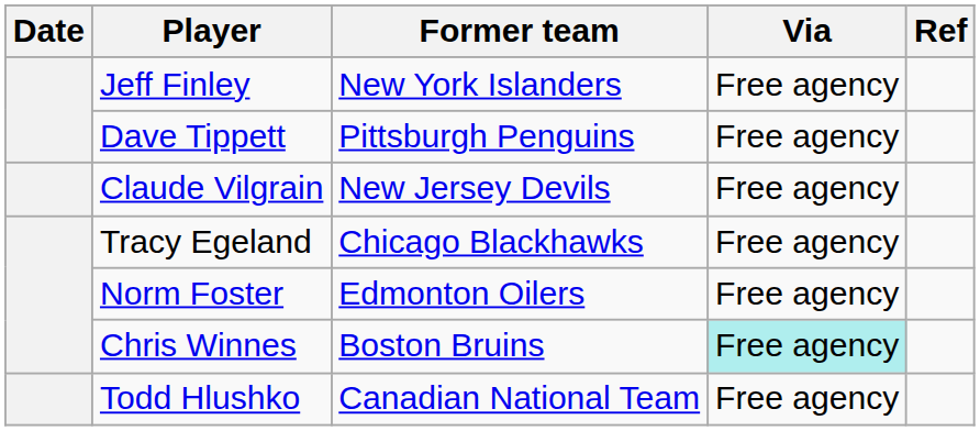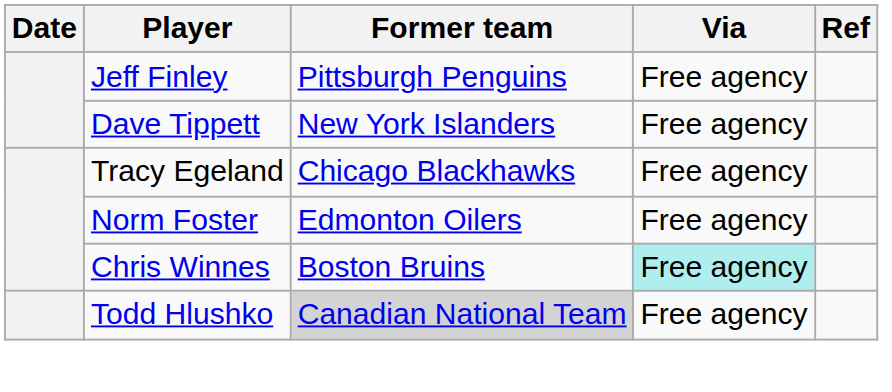 <table class="wikitable plainrowheaders">
 <tr style="background:#ddd; text-align:center;">
 <th>Date</th>
 <th>Player</th>
 <th>Former team</th>
 <th>Via</th>
 <th>Ref</th>
 </tr>
 <tr>
 <th scope="row" rowspan="2"></th>
 <td><a href='#'>Jeff Finley</a></td>
-<td><a href='#'>New York Islanders</a></td>
+<td><a href='#'>Pittsburgh Penguins</a></td>
 <td>Free agency</td>
 <td></td>
 </tr>
 <tr>
 <td><a href='#'>Dave Tippett</a></td>
-<td><a href='#'>Pittsburgh Penguins</a></td>
-<td>Free agency</td>
-<td></td>
-</tr>
-<tr>
-<th scope="row"></th>
-<td><a href='#'>Claude Vilgrain</a></td>
-<td><a href='#'>New Jersey Devils</a></td>
+<td><a href='#'>New York Islanders</a></td>
 <td>Free agency</td>
 <td></td>
 </tr>
 <tr>
 <th scope="row" rowspan="3"></th>
 <td>Tracy Egeland</td>
 <td><a href='#'>Chicago Blackhawks</a></td>
 <td>Free agency</td>
 <td></td>
 </tr>
 <tr>
 <td><a href='#'>Norm Foster</a></td>
 <td><a href='#'>Edmonton Oilers</a></td>
 <td>Free agency</td>
 <td></td>
 </tr>
 <tr>
 <td><a href='#'>Chris Winnes</a></td>
 <td><a href='#'>Boston Bruins</a></td>
 <td style="background: paleturquoise;">Free agency</td>
 <td></td>
 </tr>
 <tr>
 <th scope="row"></th>
 <td><a href='#'>Todd Hlushko</a></td>
-<td><a href='#'>Canadian National Team</a></td>
+<td style="background: lightgrey;"><a href='#'>Canadian National Team</a></td>
 <td>Free agency</td>
 <td></td>
 </tr>
 </table>
